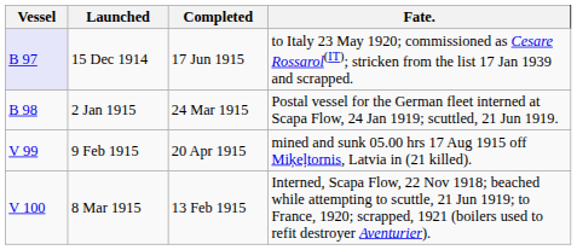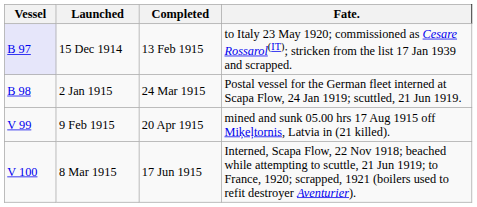 <table class="wikitable">
 <tr>
 <th width="60px">Vessel</th>
 <th width="100px">Launched</th>
 <th width="100px">Completed</th>
 <th style="border-right:1px solid black;">Fate.</th>
 </tr>
 <tr>
 <td style="background: lavender;"><a href='#'>B 97</a></td>
 <td>15 Dec 1914</td>
-<td>17 Jun 1915</td>
+<td>13 Feb 1915</td>
 <td>to Italy 23 May 1920; commissioned as <em><a href='#'>Cesare Rossarol</a></em><sup>(<a href='#'>IT</a>)</sup>; stricken from the list 17 Jan 1939 and scrapped.</td>
 </tr>
 <tr>
 <td><a href='#'>B 98</a></td>
 <td>2 Jan 1915</td>
 <td>24 Mar 1915</td>
 <td>Postal vessel for the German fleet interned at Scapa Flow, 24 Jan 1919; scuttled, 21 Jun 1919.</td>
 </tr>
 <tr>
 <td><a href='#'>V 99</a></td>
 <td>9 Feb 1915</td>
 <td>20 Apr 1915</td>
 <td>mined and sunk 05.00 hrs 17 Aug 1915 off <a href='#'>Miķeļtornis</a>, Latvia in  (21 killed).</td>
 </tr>
 <tr>
 <td><a href='#'>V 100</a></td>
 <td>8 Mar 1915</td>
-<td>13 Feb 1915</td>
+<td>17 Jun 1915</td>
 <td>Interned, Scapa Flow, 22 Nov 1918; beached while attempting to scuttle, 21 Jun 1919; to France, 1920; scrapped, 1921 (boilers used to refit destroyer <em><a href='#'>Aventurier</a></em>).</td>
 </tr>
 </table>
